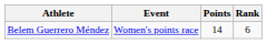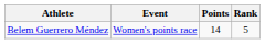 <table class=wikitable style=font-size:90%;text-align:center>
 <tr>
 <th>Athlete</th>
 <th>Event</th>
 <th>Points</th>
 <th>Rank</th>
 </tr>
 <tr>
 <td align=left><a href='#'>Belem Guerrero Méndez</a></td>
 <td align=left><a href='#'>Women's points race</a></td>
 <td>14</td>
-<td>6</td>
+<td>5</td>
 </tr>
 </table>
